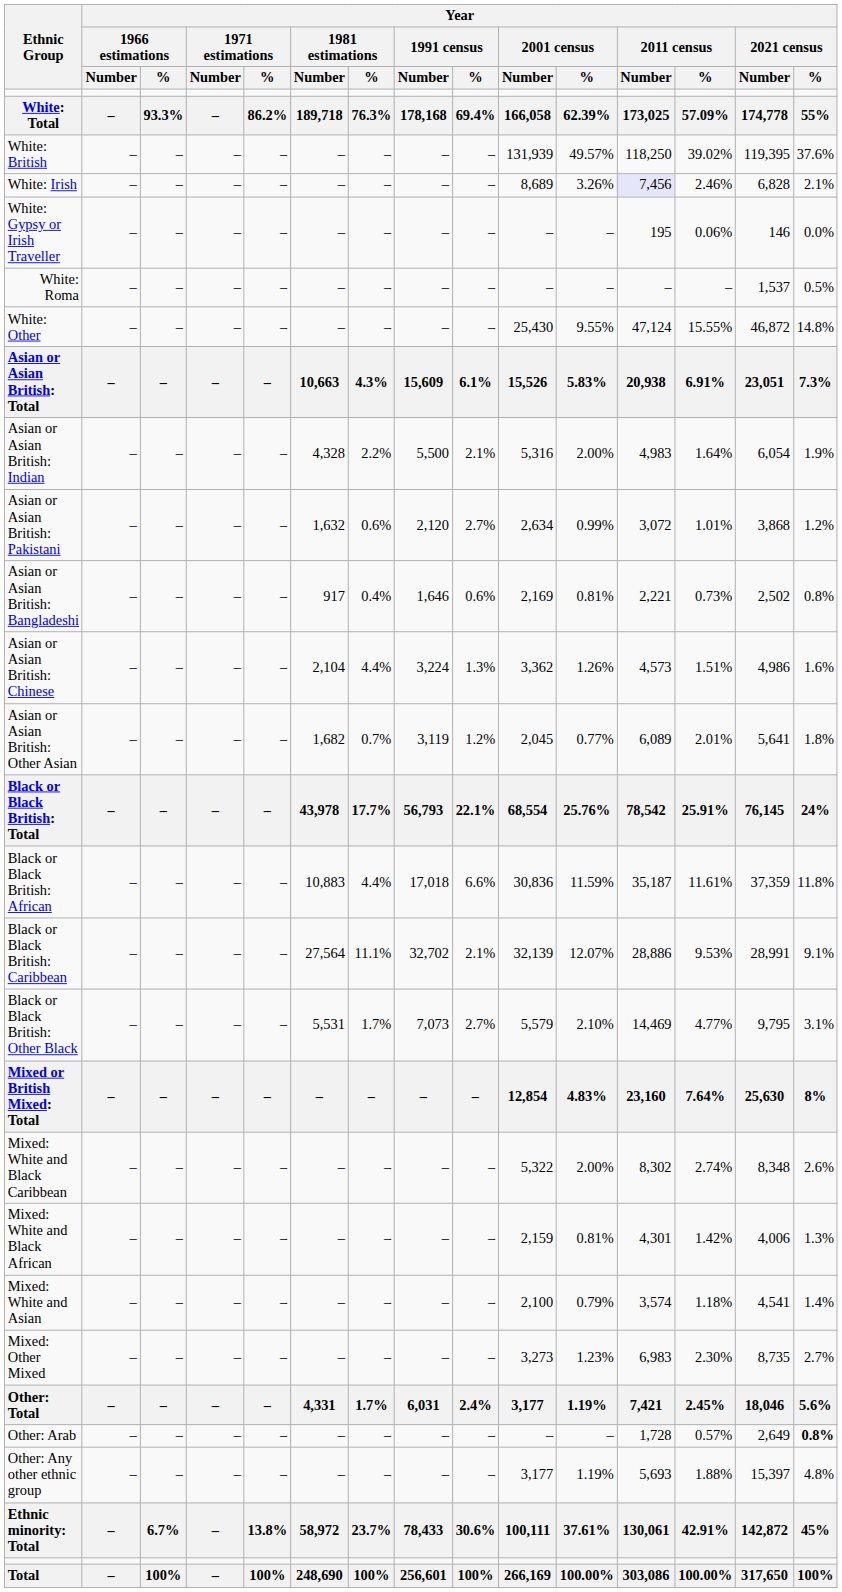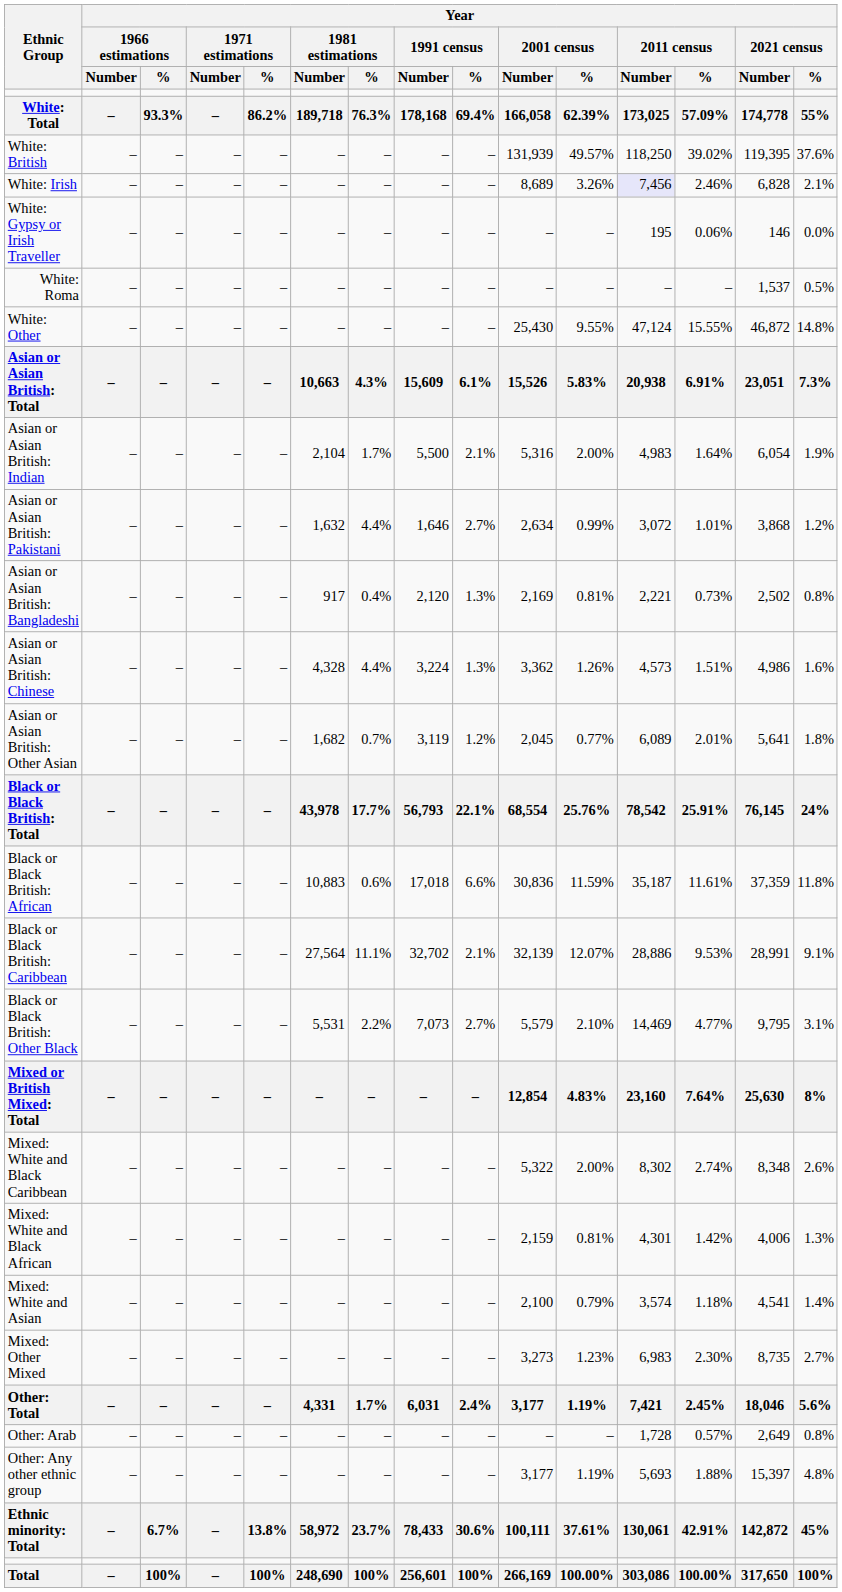 <table class="wikitable sortable" style="text-align:right">
 <tr>
 <th rowspan="3">Ethnic Group</th>
 <th colspan="14">Year</th>
 </tr>
 <tr>
 <th colspan="2">1966 estimations</th>
 <th colspan="2">1971 estimations</th>
 <th colspan="2">1981 estimations</th>
 <th colspan="2">1991 census</th>
 <th colspan="2">2001 census</th>
 <th colspan="2">2011 census</th>
 <th colspan="2">2021 census</th>
 </tr>
 <tr>
 <th>Number</th>
 <th>%</th>
 <th>Number</th>
 <th>%</th>
 <th>Number</th>
 <th>%</th>
 <th>Number</th>
 <th>%</th>
 <th>Number</th>
 <th>%</th>
 <th>Number</th>
 <th>%</th>
 <th>Number</th>
 <th>%</th>
 </tr>
 <tr>
 <td></td>
 <td></td>
 <td></td>
 <td></td>
 <td></td>
 <td></td>
 <td></td>
 <td></td>
 <td></td>
 <td></td>
 <td></td>
 <td></td>
 <td></td>
 <td></td>
 <td></td>
 </tr>
 <tr>
 <th><a href='#'>White</a>: Total</th>
 <th>–</th>
 <th>93.3%</th>
 <th>–</th>
 <th>86.2%</th>
 <th>189,718</th>
 <th>76.3%</th>
 <th>178,168</th>
 <th>69.4%</th>
 <th>166,058</th>
 <th>62.39%</th>
 <th>173,025</th>
 <th>57.09%</th>
 <th>174,778</th>
 <th>55%</th>
 </tr>
 <tr>
 <td style="text-align:left">White: <a href='#'>British</a></td>
 <td>–</td>
 <td>–</td>
 <td>–</td>
 <td>–</td>
 <td>–</td>
 <td>–</td>
 <td>–</td>
 <td>–</td>
 <td>131,939</td>
 <td>49.57%</td>
 <td>118,250</td>
 <td>39.02%</td>
 <td>119,395</td>
 <td>37.6%</td>
 </tr>
 <tr>
 <td style="text-align:left">White: <a href='#'>Irish</a></td>
 <td>–</td>
 <td>–</td>
 <td>–</td>
 <td>–</td>
 <td>–</td>
 <td>–</td>
 <td>–</td>
 <td>–</td>
 <td>8,689</td>
 <td>3.26%</td>
 <td style="background: lavender;">7,456</td>
 <td>2.46%</td>
 <td>6,828</td>
 <td>2.1%</td>
 </tr>
 <tr>
 <td style="text-align:left">White: <a href='#'>Gypsy or Irish Traveller</a></td>
 <td>–</td>
 <td>–</td>
 <td>–</td>
 <td>–</td>
 <td>–</td>
 <td>–</td>
 <td>–</td>
 <td>–</td>
 <td>–</td>
 <td>–</td>
 <td>195</td>
 <td>0.06%</td>
 <td>146</td>
 <td>0.0%</td>
 </tr>
 <tr>
 <td>White: Roma</td>
 <td>–</td>
 <td>–</td>
 <td>–</td>
 <td>–</td>
 <td>–</td>
 <td>–</td>
 <td>–</td>
 <td>–</td>
 <td>–</td>
 <td>–</td>
 <td>–</td>
 <td>–</td>
 <td>1,537</td>
 <td>0.5%</td>
 </tr>
 <tr>
 <td style="text-align:left">White: <a href='#'>Other</a></td>
 <td>–</td>
 <td>–</td>
 <td>–</td>
 <td>–</td>
 <td>–</td>
 <td>–</td>
 <td>–</td>
 <td>–</td>
 <td>25,430</td>
 <td>9.55%</td>
 <td>47,124</td>
 <td>15.55%</td>
 <td>46,872</td>
 <td>14.8%</td>
 </tr>
 <tr>
 <th style="text-align:left"><a href='#'>Asian or Asian British</a>: Total</th>
 <th>–</th>
 <th>–</th>
 <th>–</th>
 <th>–</th>
 <th>10,663</th>
 <th>4.3%</th>
 <th>15,609</th>
 <th>6.1%</th>
 <th>15,526</th>
 <th>5.83%</th>
 <th>20,938</th>
 <th>6.91%</th>
 <th>23,051</th>
 <th>7.3%</th>
 </tr>
 <tr>
 <td style="text-align:left">Asian or Asian British: <a href='#'>Indian</a></td>
 <td>–</td>
 <td>–</td>
 <td>–</td>
 <td>–</td>
-<td>4,328</td>
-<td>2.2%</td>
+<td>2,104</td>
+<td>1.7%</td>
 <td>5,500</td>
 <td>2.1%</td>
 <td>5,316</td>
 <td>2.00%</td>
 <td>4,983</td>
 <td>1.64%</td>
 <td>6,054</td>
 <td>1.9%</td>
 </tr>
 <tr>
 <td style="text-align:left">Asian or Asian British: <a href='#'>Pakistani</a></td>
 <td>–</td>
 <td>–</td>
 <td>–</td>
 <td>–</td>
 <td>1,632</td>
-<td>0.6%</td>
-<td>2,120</td>
+<td>4.4%</td>
+<td>1,646</td>
 <td>2.7%</td>
 <td>2,634</td>
 <td>0.99%</td>
 <td>3,072</td>
 <td>1.01%</td>
 <td>3,868</td>
 <td>1.2%</td>
 </tr>
 <tr>
 <td style="text-align:left">Asian or Asian British: <a href='#'>Bangladeshi</a></td>
 <td>–</td>
 <td>–</td>
 <td>–</td>
 <td>–</td>
 <td>917</td>
 <td>0.4%</td>
-<td>1,646</td>
-<td>0.6%</td>
+<td>2,120</td>
+<td>1.3%</td>
 <td>2,169</td>
 <td>0.81%</td>
 <td>2,221</td>
 <td>0.73%</td>
 <td>2,502</td>
 <td>0.8%</td>
 </tr>
 <tr>
 <td style="text-align:left">Asian or Asian British: <a href='#'>Chinese</a></td>
 <td>–</td>
 <td>–</td>
 <td>–</td>
 <td>–</td>
-<td>2,104</td>
+<td>4,328</td>
 <td>4.4%</td>
 <td>3,224</td>
 <td>1.3%</td>
 <td>3,362</td>
 <td>1.26%</td>
 <td>4,573</td>
 <td>1.51%</td>
 <td>4,986</td>
 <td>1.6%</td>
 </tr>
 <tr>
 <td style="text-align:left">Asian or Asian British: Other Asian</td>
 <td>–</td>
 <td>–</td>
 <td>–</td>
 <td>–</td>
 <td>1,682</td>
 <td>0.7%</td>
 <td>3,119</td>
 <td>1.2%</td>
 <td>2,045</td>
 <td>0.77%</td>
 <td>6,089</td>
 <td>2.01%</td>
 <td>5,641</td>
 <td>1.8%</td>
 </tr>
 <tr>
 <th style="text-align:left"><a href='#'>Black or Black British</a>: Total</th>
 <th>–</th>
 <th>–</th>
 <th>–</th>
 <th>–</th>
 <th>43,978</th>
 <th>17.7%</th>
 <th>56,793</th>
 <th>22.1%</th>
 <th>68,554</th>
 <th>25.76%</th>
 <th>78,542</th>
 <th>25.91%</th>
 <th>76,145</th>
 <th>24%</th>
 </tr>
 <tr>
 <td style="text-align:left">Black or Black British: <a href='#'>African</a></td>
 <td>–</td>
 <td>–</td>
 <td>–</td>
 <td>–</td>
 <td>10,883</td>
-<td>4.4%</td>
+<td>0.6%</td>
 <td>17,018</td>
 <td>6.6%</td>
 <td>30,836</td>
 <td>11.59%</td>
 <td>35,187</td>
 <td>11.61%</td>
 <td>37,359</td>
 <td>11.8%</td>
 </tr>
 <tr>
 <td style="text-align:left">Black or Black British: <a href='#'>Caribbean</a></td>
 <td>–</td>
 <td>–</td>
 <td>–</td>
 <td>–</td>
 <td>27,564</td>
 <td>11.1%</td>
 <td>32,702</td>
 <td>2.1%</td>
 <td>32,139</td>
 <td>12.07%</td>
 <td>28,886</td>
 <td>9.53%</td>
 <td>28,991</td>
 <td>9.1%</td>
 </tr>
 <tr>
 <td style="text-align:left">Black or Black British: <a href='#'>Other Black</a></td>
 <td>–</td>
 <td>–</td>
 <td>–</td>
 <td>–</td>
 <td>5,531</td>
-<td>1.7%</td>
+<td>2.2%</td>
 <td>7,073</td>
 <td>2.7%</td>
 <td>5,579</td>
 <td>2.10%</td>
 <td>14,469</td>
 <td>4.77%</td>
 <td>9,795</td>
 <td>3.1%</td>
 </tr>
 <tr>
 <th style="text-align:left"><a href='#'>Mixed or British Mixed</a>: Total</th>
 <th>–</th>
 <th>–</th>
 <th>–</th>
 <th>–</th>
 <th>–</th>
 <th>–</th>
 <th>–</th>
 <th>–</th>
 <th>12,854</th>
 <th>4.83%</th>
 <th>23,160</th>
 <th>7.64%</th>
 <th>25,630</th>
 <th>8%</th>
 </tr>
 <tr>
 <td style="text-align:left">Mixed: White and Black Caribbean</td>
 <td>–</td>
 <td>–</td>
 <td>–</td>
 <td>–</td>
 <td>–</td>
 <td>–</td>
 <td>–</td>
 <td>–</td>
 <td>5,322</td>
 <td>2.00%</td>
 <td>8,302</td>
 <td>2.74%</td>
 <td>8,348</td>
 <td>2.6%</td>
 </tr>
 <tr>
 <td style="text-align:left">Mixed: White and Black African</td>
 <td>–</td>
 <td>–</td>
 <td>–</td>
 <td>–</td>
 <td>–</td>
 <td>–</td>
 <td>–</td>
 <td>–</td>
 <td>2,159</td>
 <td>0.81%</td>
 <td>4,301</td>
 <td>1.42%</td>
 <td>4,006</td>
 <td>1.3%</td>
 </tr>
 <tr>
 <td style="text-align:left">Mixed: White and Asian</td>
 <td>–</td>
 <td>–</td>
 <td>–</td>
 <td>–</td>
 <td>–</td>
 <td>–</td>
 <td>–</td>
 <td>–</td>
 <td>2,100</td>
 <td>0.79%</td>
 <td>3,574</td>
 <td>1.18%</td>
 <td>4,541</td>
 <td>1.4%</td>
 </tr>
 <tr>
 <td style="text-align:left">Mixed: Other Mixed</td>
 <td>–</td>
 <td>–</td>
 <td>–</td>
 <td>–</td>
 <td>–</td>
 <td>–</td>
 <td>–</td>
 <td>–</td>
 <td>3,273</td>
 <td>1.23%</td>
 <td>6,983</td>
 <td>2.30%</td>
 <td>8,735</td>
 <td>2.7%</td>
 </tr>
 <tr>
 <th style="text-align:left">Other: Total</th>
 <th>–</th>
 <th>–</th>
 <th>–</th>
 <th>–</th>
 <th>4,331</th>
 <th>1.7%</th>
 <th>6,031</th>
 <th>2.4%</th>
 <th>3,177</th>
 <th>1.19%</th>
 <th>7,421</th>
 <th>2.45%</th>
 <th>18,046</th>
 <th>5.6%</th>
 </tr>
 <tr>
 <td style="text-align:left">Other: Arab</td>
 <td>–</td>
 <td>–</td>
 <td>–</td>
 <td>–</td>
 <td>–</td>
 <td>–</td>
 <td>–</td>
 <td>–</td>
 <td>–</td>
 <td>–</td>
 <td>1,728</td>
 <td>0.57%</td>
 <td>2,649</td>
-<td><strong>0.8%</strong></td>
+<td>0.8%</td>
 </tr>
 <tr>
 <td style="text-align:left">Other: Any other ethnic group</td>
 <td>–</td>
 <td>–</td>
 <td>–</td>
 <td>–</td>
 <td>–</td>
 <td>–</td>
 <td>–</td>
 <td>–</td>
 <td>3,177</td>
 <td>1.19%</td>
 <td>5,693</td>
 <td>1.88%</td>
 <td>15,397</td>
 <td>4.8%</td>
 </tr>
 <tr>
 <th style="text-align:left">Ethnic minority: Total</th>
 <th>–</th>
 <th>6.7%</th>
 <th>–</th>
 <th>13.8%</th>
 <th>58,972</th>
 <th>23.7%</th>
 <th>78,433</th>
 <th>30.6%</th>
 <th>100,111</th>
 <th>37.61%</th>
 <th>130,061</th>
 <th>42.91%</th>
 <th>142,872</th>
 <th>45%</th>
 </tr>
 <tr>
 <td></td>
 <td></td>
 <td></td>
 <td></td>
 <td></td>
 <td></td>
 <td></td>
 <td></td>
 <td></td>
 <td></td>
 <td></td>
 <td></td>
 <td></td>
 <td></td>
 <td></td>
 </tr>
 <tr>
 <th style="text-align:left">Total</th>
 <th>–</th>
 <th>100%</th>
 <th>–</th>
 <th>100%</th>
 <th>248,690</th>
 <th>100%</th>
 <th>256,601</th>
 <th>100%</th>
 <th>266,169</th>
 <th>100.00%</th>
 <th>303,086</th>
 <th>100.00%</th>
 <th>317,650</th>
 <th>100%</th>
 </tr>
 </table>
